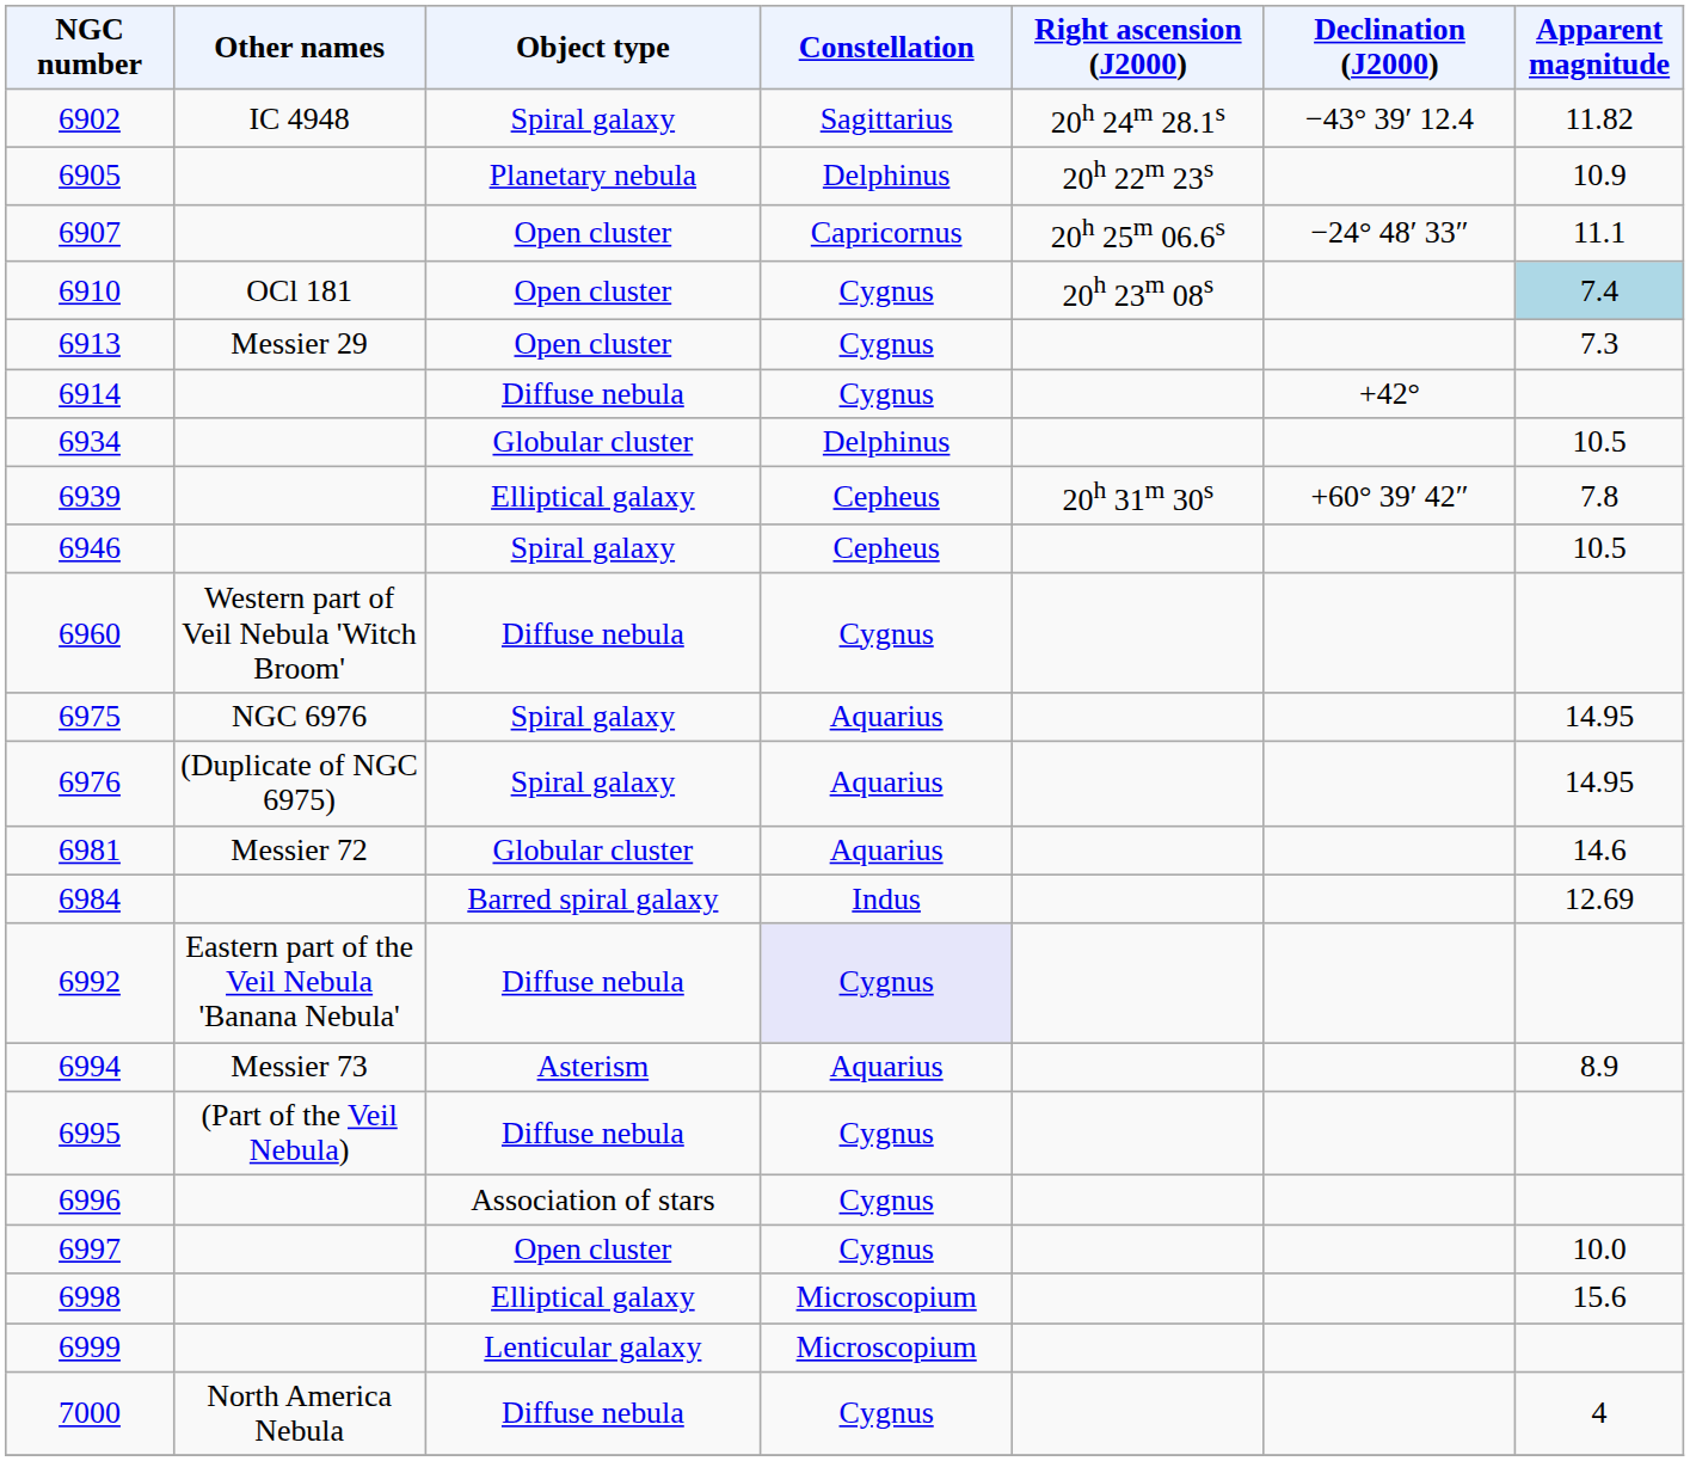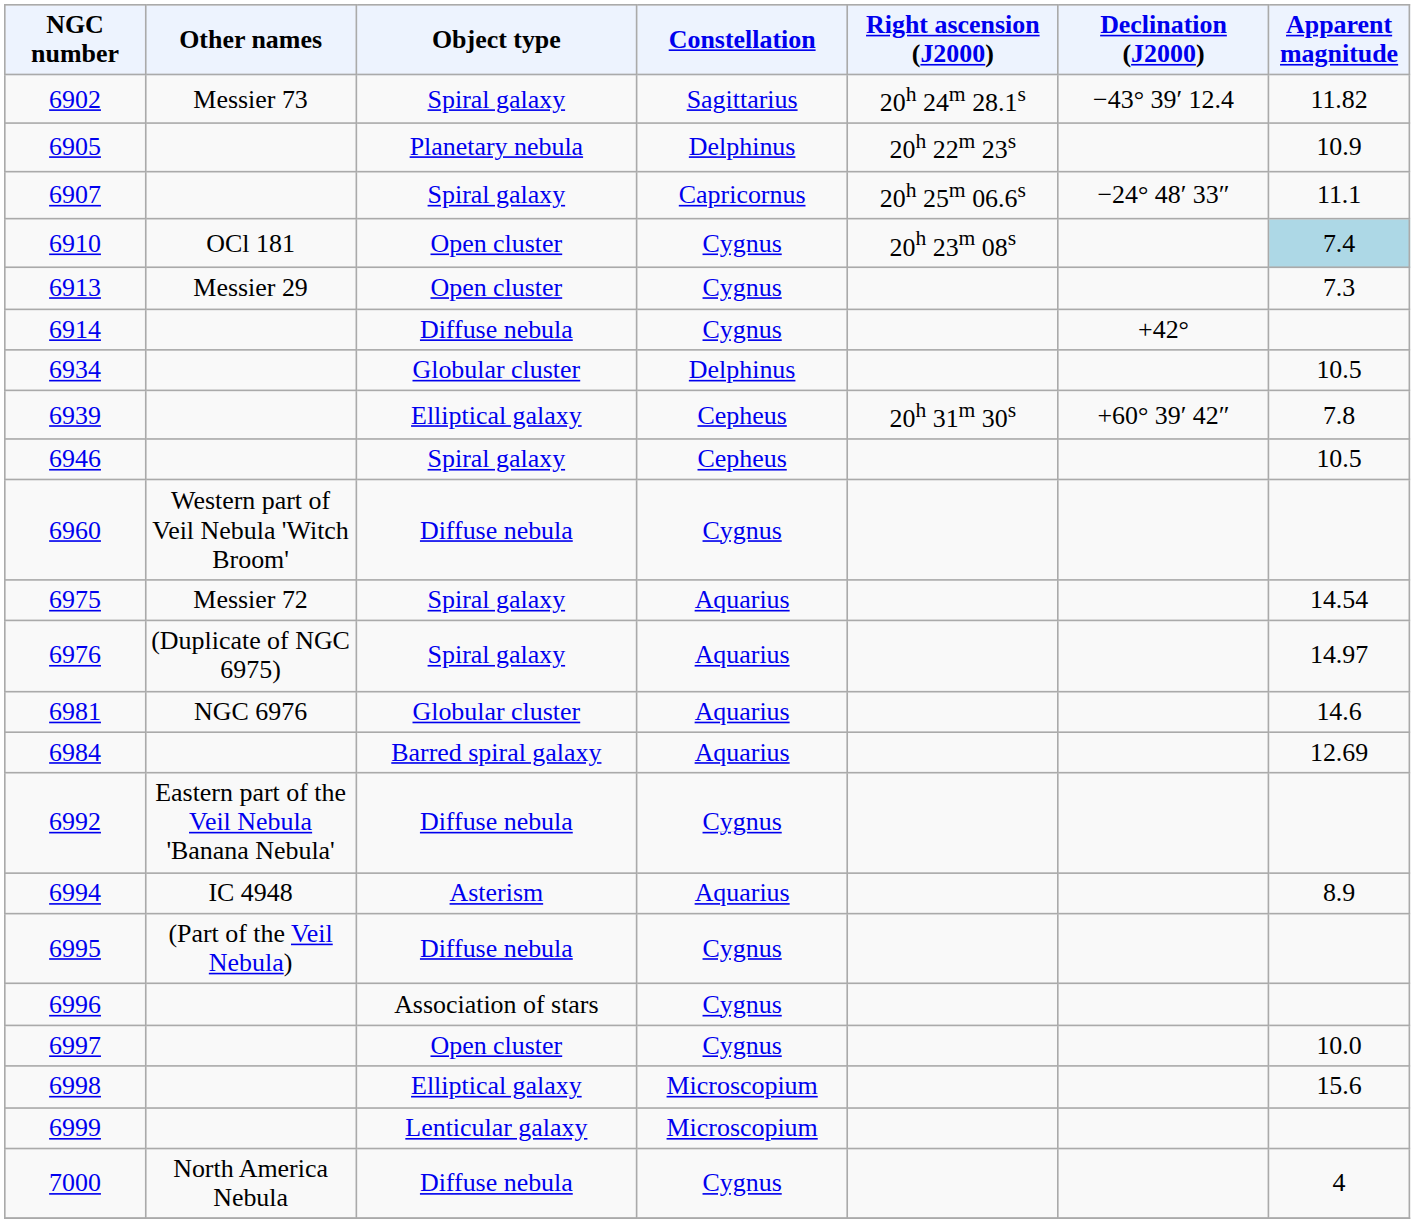 <table class="wikitable sortable sticky-header sort-under" style="text-align: center;">
 <tr>
 <th style="background-color:#edf3fe; width: 10%;">NGC number</th>
 <th style="background-color:#edf3fe; width: 15%;">Other names</th>
 <th style="background-color:#edf3fe; width: 20%;">Object type</th>
 <th style="background-color:#edf3fe; width: 15%;"><a href='#'>Constellation</a></th>
 <th style="background-color:#edf3fe; width: 15%;"><a href='#'>Right ascension</a> (<a href='#'>J2000</a>)</th>
 <th style="background-color:#edf3fe; width: 15%;"><a href='#'>Declination</a> (<a href='#'>J2000</a>)</th>
 <th style="background-color:#edf3fe; width: 10%;"><a href='#'>Apparent magnitude</a></th>
 </tr>
 <tr>
 <td><a href='#'>6902</a></td>
-<td>IC 4948</td>
+<td>Messier 73</td>
 <td><a href='#'>Spiral galaxy</a></td>
 <td><a href='#'>Sagittarius</a></td>
 <td>20<sup>h</sup> 24<sup>m</sup> 28.1<sup>s</sup></td>
 <td>−43° 39′ 12.4</td>
 <td>11.82</td>
 </tr>
 <tr>
 <td><a href='#'>6905</a></td>
 <td></td>
 <td><a href='#'>Planetary nebula</a></td>
 <td><a href='#'>Delphinus</a></td>
 <td>20<sup>h</sup> 22<sup>m</sup> 23<sup>s</sup></td>
 <td></td>
 <td>10.9</td>
 </tr>
 <tr>
 <td><a href='#'>6907</a></td>
 <td></td>
-<td><a href='#'>Open cluster</a></td>
+<td><a href='#'>Spiral galaxy</a></td>
 <td><a href='#'>Capricornus</a></td>
 <td>20<sup>h</sup> 25<sup>m</sup> 06.6<sup>s</sup></td>
 <td>−24° 48′ 33″</td>
 <td>11.1</td>
 </tr>
 <tr>
 <td><a href='#'>6910</a></td>
 <td>OCl 181</td>
 <td><a href='#'>Open cluster</a></td>
 <td><a href='#'>Cygnus</a></td>
 <td>20<sup>h</sup> 23<sup>m</sup> 08<sup>s</sup></td>
 <td></td>
 <td style="background: lightblue;">7.4</td>
 </tr>
 <tr>
 <td><a href='#'>6913</a></td>
 <td>Messier 29</td>
 <td><a href='#'>Open cluster</a></td>
 <td><a href='#'>Cygnus</a></td>
 <td></td>
 <td></td>
 <td>7.3</td>
 </tr>
 <tr>
 <td><a href='#'>6914</a></td>
 <td></td>
 <td><a href='#'>Diffuse nebula</a></td>
 <td><a href='#'>Cygnus</a></td>
 <td></td>
 <td>+42°</td>
 <td></td>
 </tr>
 <tr>
 <td><a href='#'>6934</a></td>
 <td></td>
 <td><a href='#'>Globular cluster</a></td>
 <td><a href='#'>Delphinus</a></td>
 <td></td>
 <td></td>
 <td>10.5</td>
 </tr>
 <tr>
 <td><a href='#'>6939</a></td>
 <td></td>
 <td><a href='#'>Elliptical galaxy</a></td>
 <td><a href='#'>Cepheus</a></td>
 <td>20<sup>h</sup> 31<sup>m</sup> 30<sup>s</sup></td>
 <td>+60° 39′ 42″</td>
 <td>7.8</td>
 </tr>
 <tr>
 <td><a href='#'>6946</a></td>
 <td></td>
 <td><a href='#'>Spiral galaxy</a></td>
 <td><a href='#'>Cepheus</a></td>
 <td></td>
 <td></td>
 <td>10.5</td>
 </tr>
 <tr>
 <td><a href='#'>6960</a></td>
 <td>Western part of Veil Nebula 'Witch Broom'</td>
 <td><a href='#'>Diffuse nebula</a></td>
 <td><a href='#'>Cygnus</a></td>
 <td></td>
 <td></td>
 <td></td>
 </tr>
 <tr>
 <td><a href='#'>6975</a></td>
-<td>NGC 6976</td>
+<td>Messier 72</td>
 <td><a href='#'>Spiral galaxy</a></td>
 <td><a href='#'>Aquarius</a></td>
 <td></td>
 <td></td>
-<td>14.95</td>
+<td>14.54</td>
 </tr>
 <tr>
 <td><a href='#'>6976</a></td>
 <td>(Duplicate of NGC 6975)</td>
 <td><a href='#'>Spiral galaxy</a></td>
 <td><a href='#'>Aquarius</a></td>
 <td></td>
 <td></td>
-<td>14.95</td>
+<td>14.97</td>
 </tr>
 <tr>
 <td><a href='#'>6981</a></td>
-<td>Messier 72</td>
+<td>NGC 6976</td>
 <td><a href='#'>Globular cluster</a></td>
 <td><a href='#'>Aquarius</a></td>
 <td></td>
 <td></td>
 <td>14.6</td>
 </tr>
 <tr>
 <td><a href='#'>6984</a></td>
 <td></td>
 <td><a href='#'>Barred spiral galaxy</a></td>
-<td><a href='#'>Indus</a></td>
+<td><a href='#'>Aquarius</a></td>
 <td></td>
 <td></td>
 <td>12.69</td>
 </tr>
 <tr>
 <td><a href='#'>6992</a></td>
 <td>Eastern part of the <a href='#'>Veil Nebula</a> 'Banana Nebula'</td>
 <td><a href='#'>Diffuse nebula</a></td>
-<td style="background: lavender;"><a href='#'>Cygnus</a></td>
+<td><a href='#'>Cygnus</a></td>
 <td></td>
 <td></td>
 <td></td>
 </tr>
 <tr>
 <td><a href='#'>6994</a></td>
-<td>Messier 73</td>
+<td>IC 4948</td>
 <td><a href='#'>Asterism</a></td>
 <td><a href='#'>Aquarius</a></td>
 <td></td>
 <td></td>
 <td>8.9</td>
 </tr>
 <tr>
 <td><a href='#'>6995</a></td>
 <td>(Part of the <a href='#'>Veil Nebula</a>)</td>
 <td><a href='#'>Diffuse nebula</a></td>
 <td><a href='#'>Cygnus</a></td>
 <td></td>
 <td></td>
 <td></td>
 </tr>
 <tr>
 <td><a href='#'>6996</a></td>
 <td></td>
 <td>Association of stars</td>
 <td><a href='#'>Cygnus</a></td>
 <td></td>
 <td></td>
 <td></td>
 </tr>
 <tr>
 <td><a href='#'>6997</a></td>
 <td></td>
 <td><a href='#'>Open cluster</a></td>
 <td><a href='#'>Cygnus</a></td>
 <td></td>
 <td></td>
 <td>10.0</td>
 </tr>
 <tr>
 <td><a href='#'>6998</a></td>
 <td></td>
 <td><a href='#'>Elliptical galaxy</a></td>
 <td><a href='#'>Microscopium</a></td>
 <td></td>
 <td></td>
 <td>15.6</td>
 </tr>
 <tr>
 <td><a href='#'>6999</a></td>
 <td></td>
 <td><a href='#'>Lenticular galaxy</a></td>
 <td><a href='#'>Microscopium</a></td>
 <td></td>
 <td></td>
 <td></td>
 </tr>
 <tr>
 <td><a href='#'>7000</a></td>
 <td>North America Nebula</td>
 <td><a href='#'>Diffuse nebula</a></td>
 <td><a href='#'>Cygnus</a></td>
 <td></td>
 <td></td>
 <td>4</td>
 </tr>
 <tr>
 </tr>
 </table>
